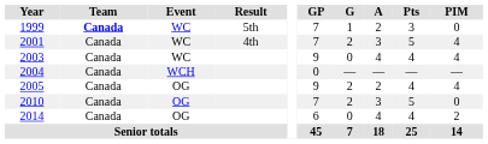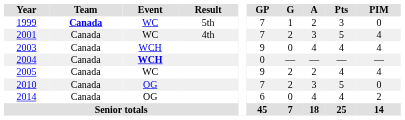 <table border="0" cellpadding="1" cellspacing="0" style="text-align:center; width:40em">
 <tr bgcolor="#e0e0e0">
 <th>Year</th>
 <th>Team</th>
 <th>Event</th>
 <th>Result</th>
 <th rowspan="99" bgcolor="#ffffff"> </th>
 <th>GP</th>
 <th>G</th>
 <th>A</th>
 <th>Pts</th>
 <th>PIM</th>
 </tr>
 <tr>
 <td><a href='#'>1999</a></td>
 <td><strong><a href='#'>Canada</a></strong></td>
 <td><a href='#'>WC</a></td>
 <td>5th</td>
 <td>7</td>
 <td>1</td>
 <td>2</td>
 <td>3</td>
 <td>0</td>
 </tr>
 <tr bgcolor="#f0f0f0">
 <td><a href='#'>2001</a></td>
 <td>Canada</td>
 <td>WC</td>
 <td>4th</td>
 <td>7</td>
 <td>2</td>
 <td>3</td>
 <td>5</td>
 <td>4</td>
 </tr>
 <tr>
 <td><a href='#'>2003</a></td>
 <td>Canada</td>
-<td>WC</td>
+<td><a href='#'>WCH</a></td>
 <td></td>
 <td>9</td>
 <td>0</td>
 <td>4</td>
 <td>4</td>
 <td>4</td>
 </tr>
 <tr bgcolor="#f0f0f0">
 <td><a href='#'>2004</a></td>
 <td>Canada</td>
-<td><a href='#'>WCH</a></td>
+<td><strong><a href='#'>WCH</a></strong></td>
 <td></td>
 <td>0</td>
 <td>—</td>
 <td>—</td>
 <td>—</td>
 <td>—</td>
 </tr>
 <tr>
 <td><a href='#'>2005</a></td>
 <td>Canada</td>
-<td>OG</td>
+<td>WC</td>
 <td></td>
 <td>9</td>
 <td>2</td>
 <td>2</td>
 <td>4</td>
 <td>4</td>
 </tr>
 <tr bgcolor="#f0f0f0">
 <td><a href='#'>2010</a></td>
 <td>Canada</td>
 <td><a href='#'>OG</a></td>
 <td></td>
 <td>7</td>
 <td>2</td>
 <td>3</td>
 <td>5</td>
 <td>0</td>
 </tr>
 <tr>
 <td><a href='#'>2014</a></td>
 <td>Canada</td>
 <td>OG</td>
 <td></td>
 <td>6</td>
 <td>0</td>
 <td>4</td>
 <td>4</td>
 <td>2</td>
 </tr>
 <tr style="background:#e0e0e0;">
 <th colspan=4>Senior totals</th>
 <th>45</th>
 <th>7</th>
 <th>18</th>
 <th>25</th>
 <th>14</th>
 </tr>
 </table>
